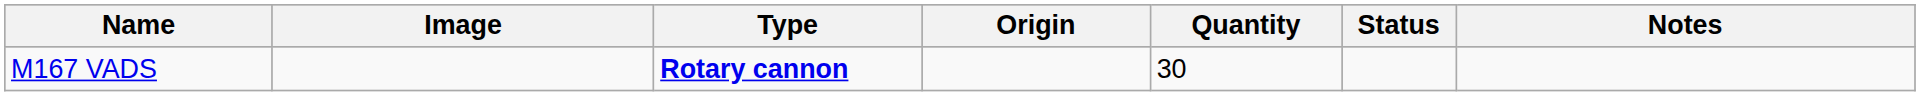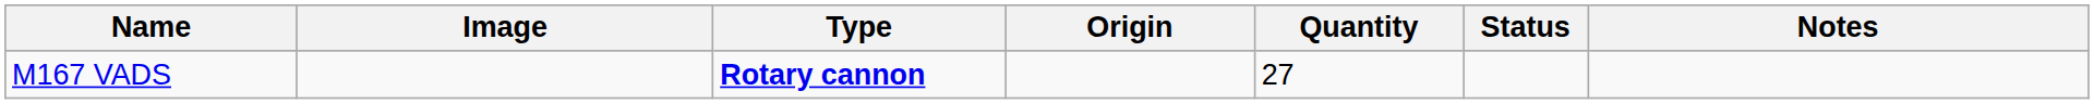 <table class="wikitable" style="width:90%;">
 <tr>
 <th width=14%>Name</th>
 <th width=20%>Image</th>
 <th width=14%>Type</th>
 <th width=12%>Origin</th>
 <th width=10%>Quantity</th>
 <th width=06%>Status</th>
 <th width=24%>Notes</th>
 </tr>
 <tr>
 <td><a href='#'>M167 VADS</a></td>
 <td></td>
 <td><strong><a href='#'>Rotary cannon</a></strong></td>
 <td></td>
-<td>30</td>
+<td>27</td>
 <td></td>
 <td></td>
 </tr>
 </table>
